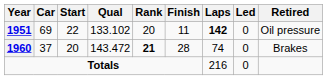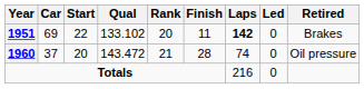 <table class="wikitable" style="text-align:center">
 <tr>
 <th>Year</th>
 <th>Car</th>
 <th>Start</th>
 <th>Qual</th>
 <th>Rank</th>
 <th>Finish</th>
 <th>Laps</th>
 <th>Led</th>
 <th>Retired</th>
 </tr>
 <tr>
 <th><a href='#'>1951</a></th>
 <td>69</td>
 <td>22</td>
 <td>133.102</td>
 <td>20</td>
 <td>11</td>
 <td><strong>142</strong></td>
 <td>0</td>
-<td>Oil pressure</td>
+<td>Brakes</td>
 </tr>
 <tr>
 <th><a href='#'>1960</a></th>
 <td>37</td>
 <td>20</td>
 <td>143.472</td>
-<td><strong>21</strong></td>
+<td>21</td>
 <td>28</td>
 <td>74</td>
 <td>0</td>
-<td>Brakes</td>
+<td>Oil pressure</td>
 </tr>
 <tr>
 <td colspan=6><strong>Totals</strong></td>
 <td>216</td>
 <td>0</td>
 <td></td>
 </tr>
 </table>
